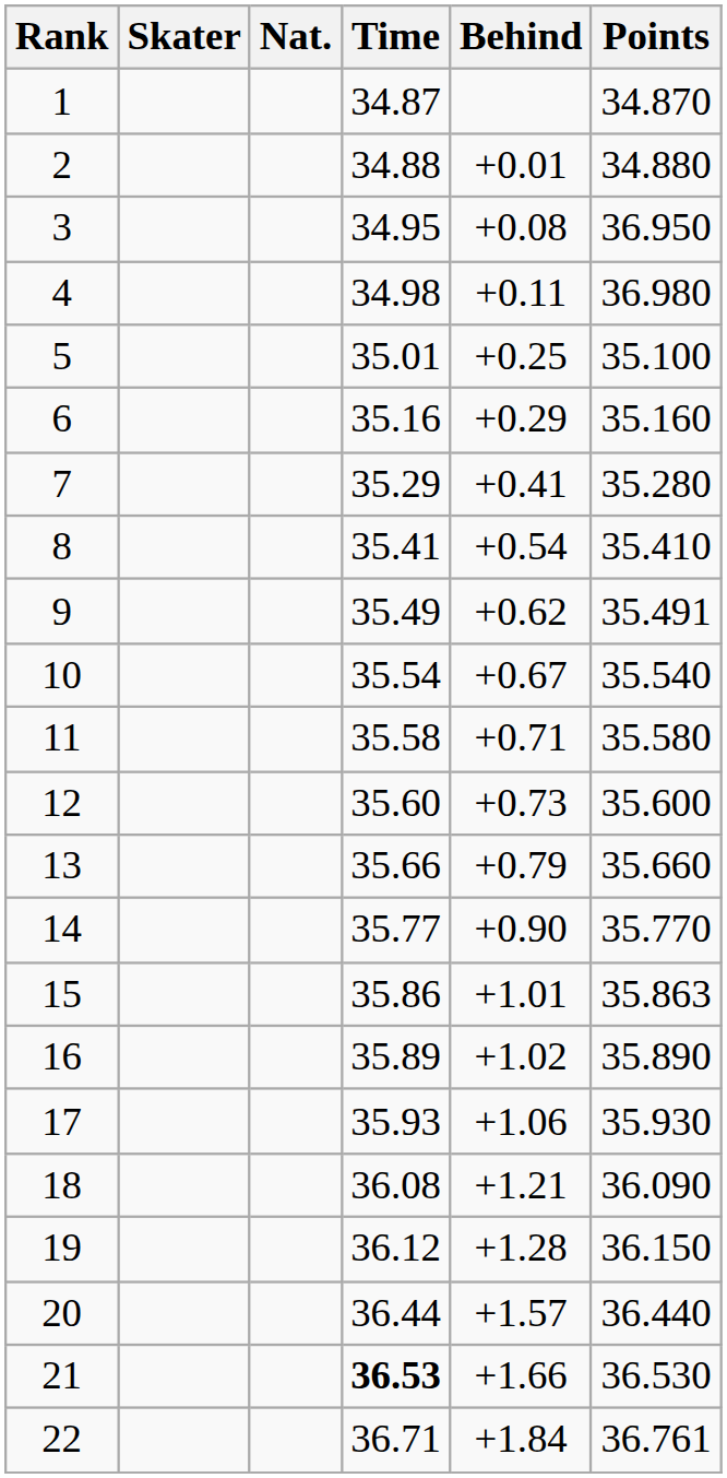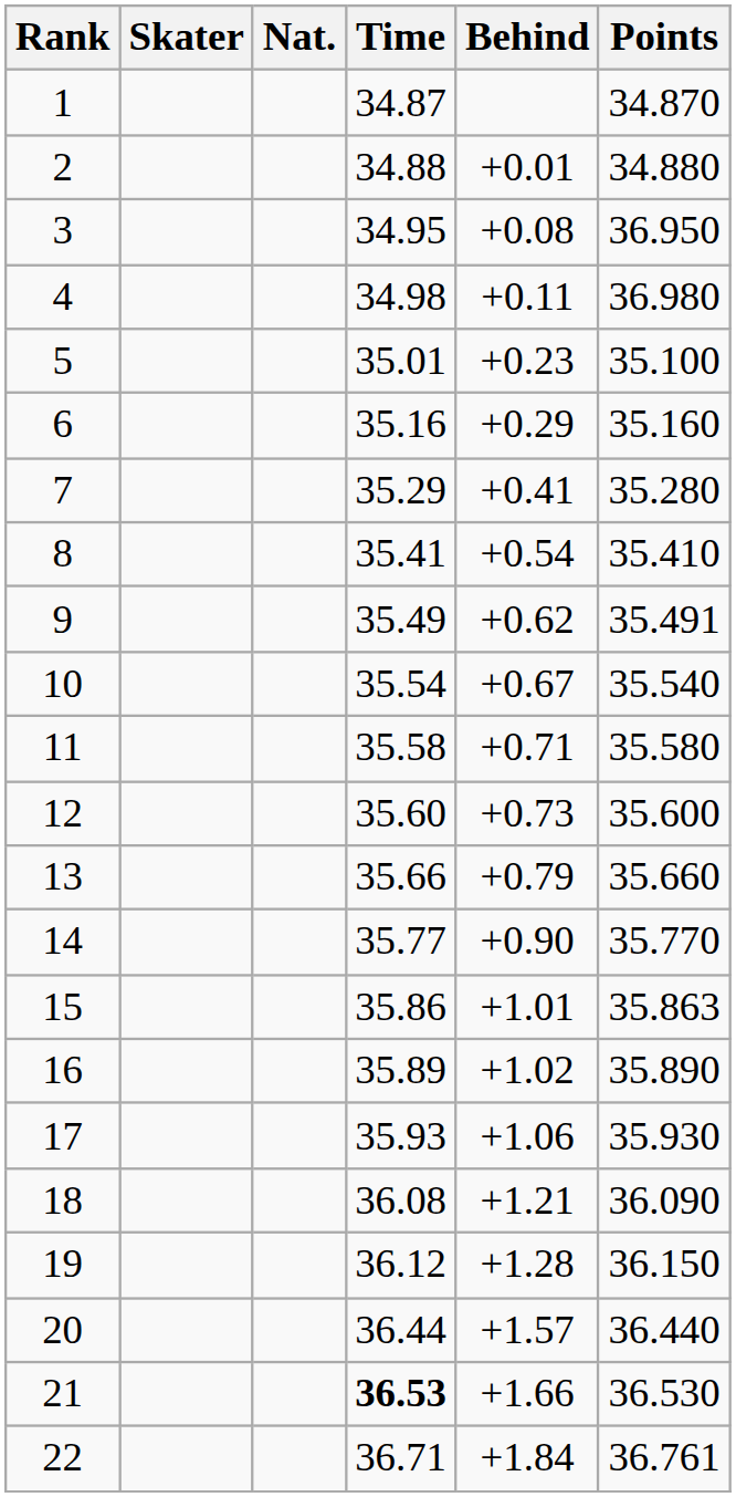 <table class="wikitable sortable" border="1" style="text-align:center">
 <tr>
 <th>Rank</th>
 <th>Skater</th>
 <th>Nat.</th>
 <th>Time</th>
 <th>Behind</th>
 <th>Points</th>
 </tr>
 <tr>
 <td>1</td>
 <td align=left></td>
 <td></td>
 <td>34.87</td>
 <td></td>
 <td>34.870</td>
 </tr>
 <tr>
 <td>2</td>
 <td align=left></td>
 <td></td>
 <td>34.88</td>
 <td>+0.01</td>
 <td>34.880</td>
 </tr>
 <tr>
 <td>3</td>
 <td align=left></td>
 <td></td>
 <td>34.95</td>
 <td>+0.08</td>
 <td>36.950</td>
 </tr>
 <tr>
 <td>4</td>
 <td align=left></td>
 <td></td>
 <td>34.98</td>
 <td>+0.11</td>
 <td>36.980</td>
 </tr>
 <tr>
 <td>5</td>
 <td align=left></td>
 <td></td>
 <td>35.01</td>
-<td>+0.25</td>
+<td>+0.23</td>
 <td>35.100</td>
 </tr>
 <tr>
 <td>6</td>
 <td align=left></td>
 <td></td>
 <td>35.16</td>
 <td>+0.29</td>
 <td>35.160</td>
 </tr>
 <tr>
 <td>7</td>
 <td align=left></td>
 <td></td>
 <td>35.29</td>
 <td>+0.41</td>
 <td>35.280</td>
 </tr>
 <tr>
 <td>8</td>
 <td align=left></td>
 <td></td>
 <td>35.41</td>
 <td>+0.54</td>
 <td>35.410</td>
 </tr>
 <tr>
 <td>9</td>
 <td align=left></td>
 <td></td>
 <td>35.49</td>
 <td>+0.62</td>
 <td>35.491</td>
 </tr>
 <tr>
 <td>10</td>
 <td align=left></td>
 <td></td>
 <td>35.54</td>
 <td>+0.67</td>
 <td>35.540</td>
 </tr>
 <tr>
 <td>11</td>
 <td align=left></td>
 <td></td>
 <td>35.58</td>
 <td>+0.71</td>
 <td>35.580</td>
 </tr>
 <tr>
 <td>12</td>
 <td align=left></td>
 <td></td>
 <td>35.60</td>
 <td>+0.73</td>
 <td>35.600</td>
 </tr>
 <tr>
 <td>13</td>
 <td align=left></td>
 <td></td>
 <td>35.66</td>
 <td>+0.79</td>
 <td>35.660</td>
 </tr>
 <tr>
 <td>14</td>
 <td align=left></td>
 <td></td>
 <td>35.77</td>
 <td>+0.90</td>
 <td>35.770</td>
 </tr>
 <tr>
 <td>15</td>
 <td align=left></td>
 <td></td>
 <td>35.86</td>
 <td>+1.01</td>
 <td>35.863</td>
 </tr>
 <tr>
 <td>16</td>
 <td align=left></td>
 <td></td>
 <td>35.89</td>
 <td>+1.02</td>
 <td>35.890</td>
 </tr>
 <tr>
 <td>17</td>
 <td align=left></td>
 <td></td>
 <td>35.93</td>
 <td>+1.06</td>
 <td>35.930</td>
 </tr>
 <tr>
 <td>18</td>
 <td align=left></td>
 <td></td>
 <td>36.08</td>
 <td>+1.21</td>
 <td>36.090</td>
 </tr>
 <tr>
 <td>19</td>
 <td align=left></td>
 <td></td>
 <td>36.12</td>
 <td>+1.28</td>
 <td>36.150</td>
 </tr>
 <tr>
 <td>20</td>
 <td align=left></td>
 <td></td>
 <td>36.44</td>
 <td>+1.57</td>
 <td>36.440</td>
 </tr>
 <tr>
 <td>21</td>
 <td align=left></td>
 <td></td>
 <td><strong>36.53</strong></td>
 <td>+1.66</td>
 <td>36.530</td>
 </tr>
 <tr>
 <td>22</td>
 <td align=left></td>
 <td></td>
 <td>36.71</td>
 <td>+1.84</td>
 <td>36.761</td>
 </tr>
 <tr>
 </tr>
 </table>
